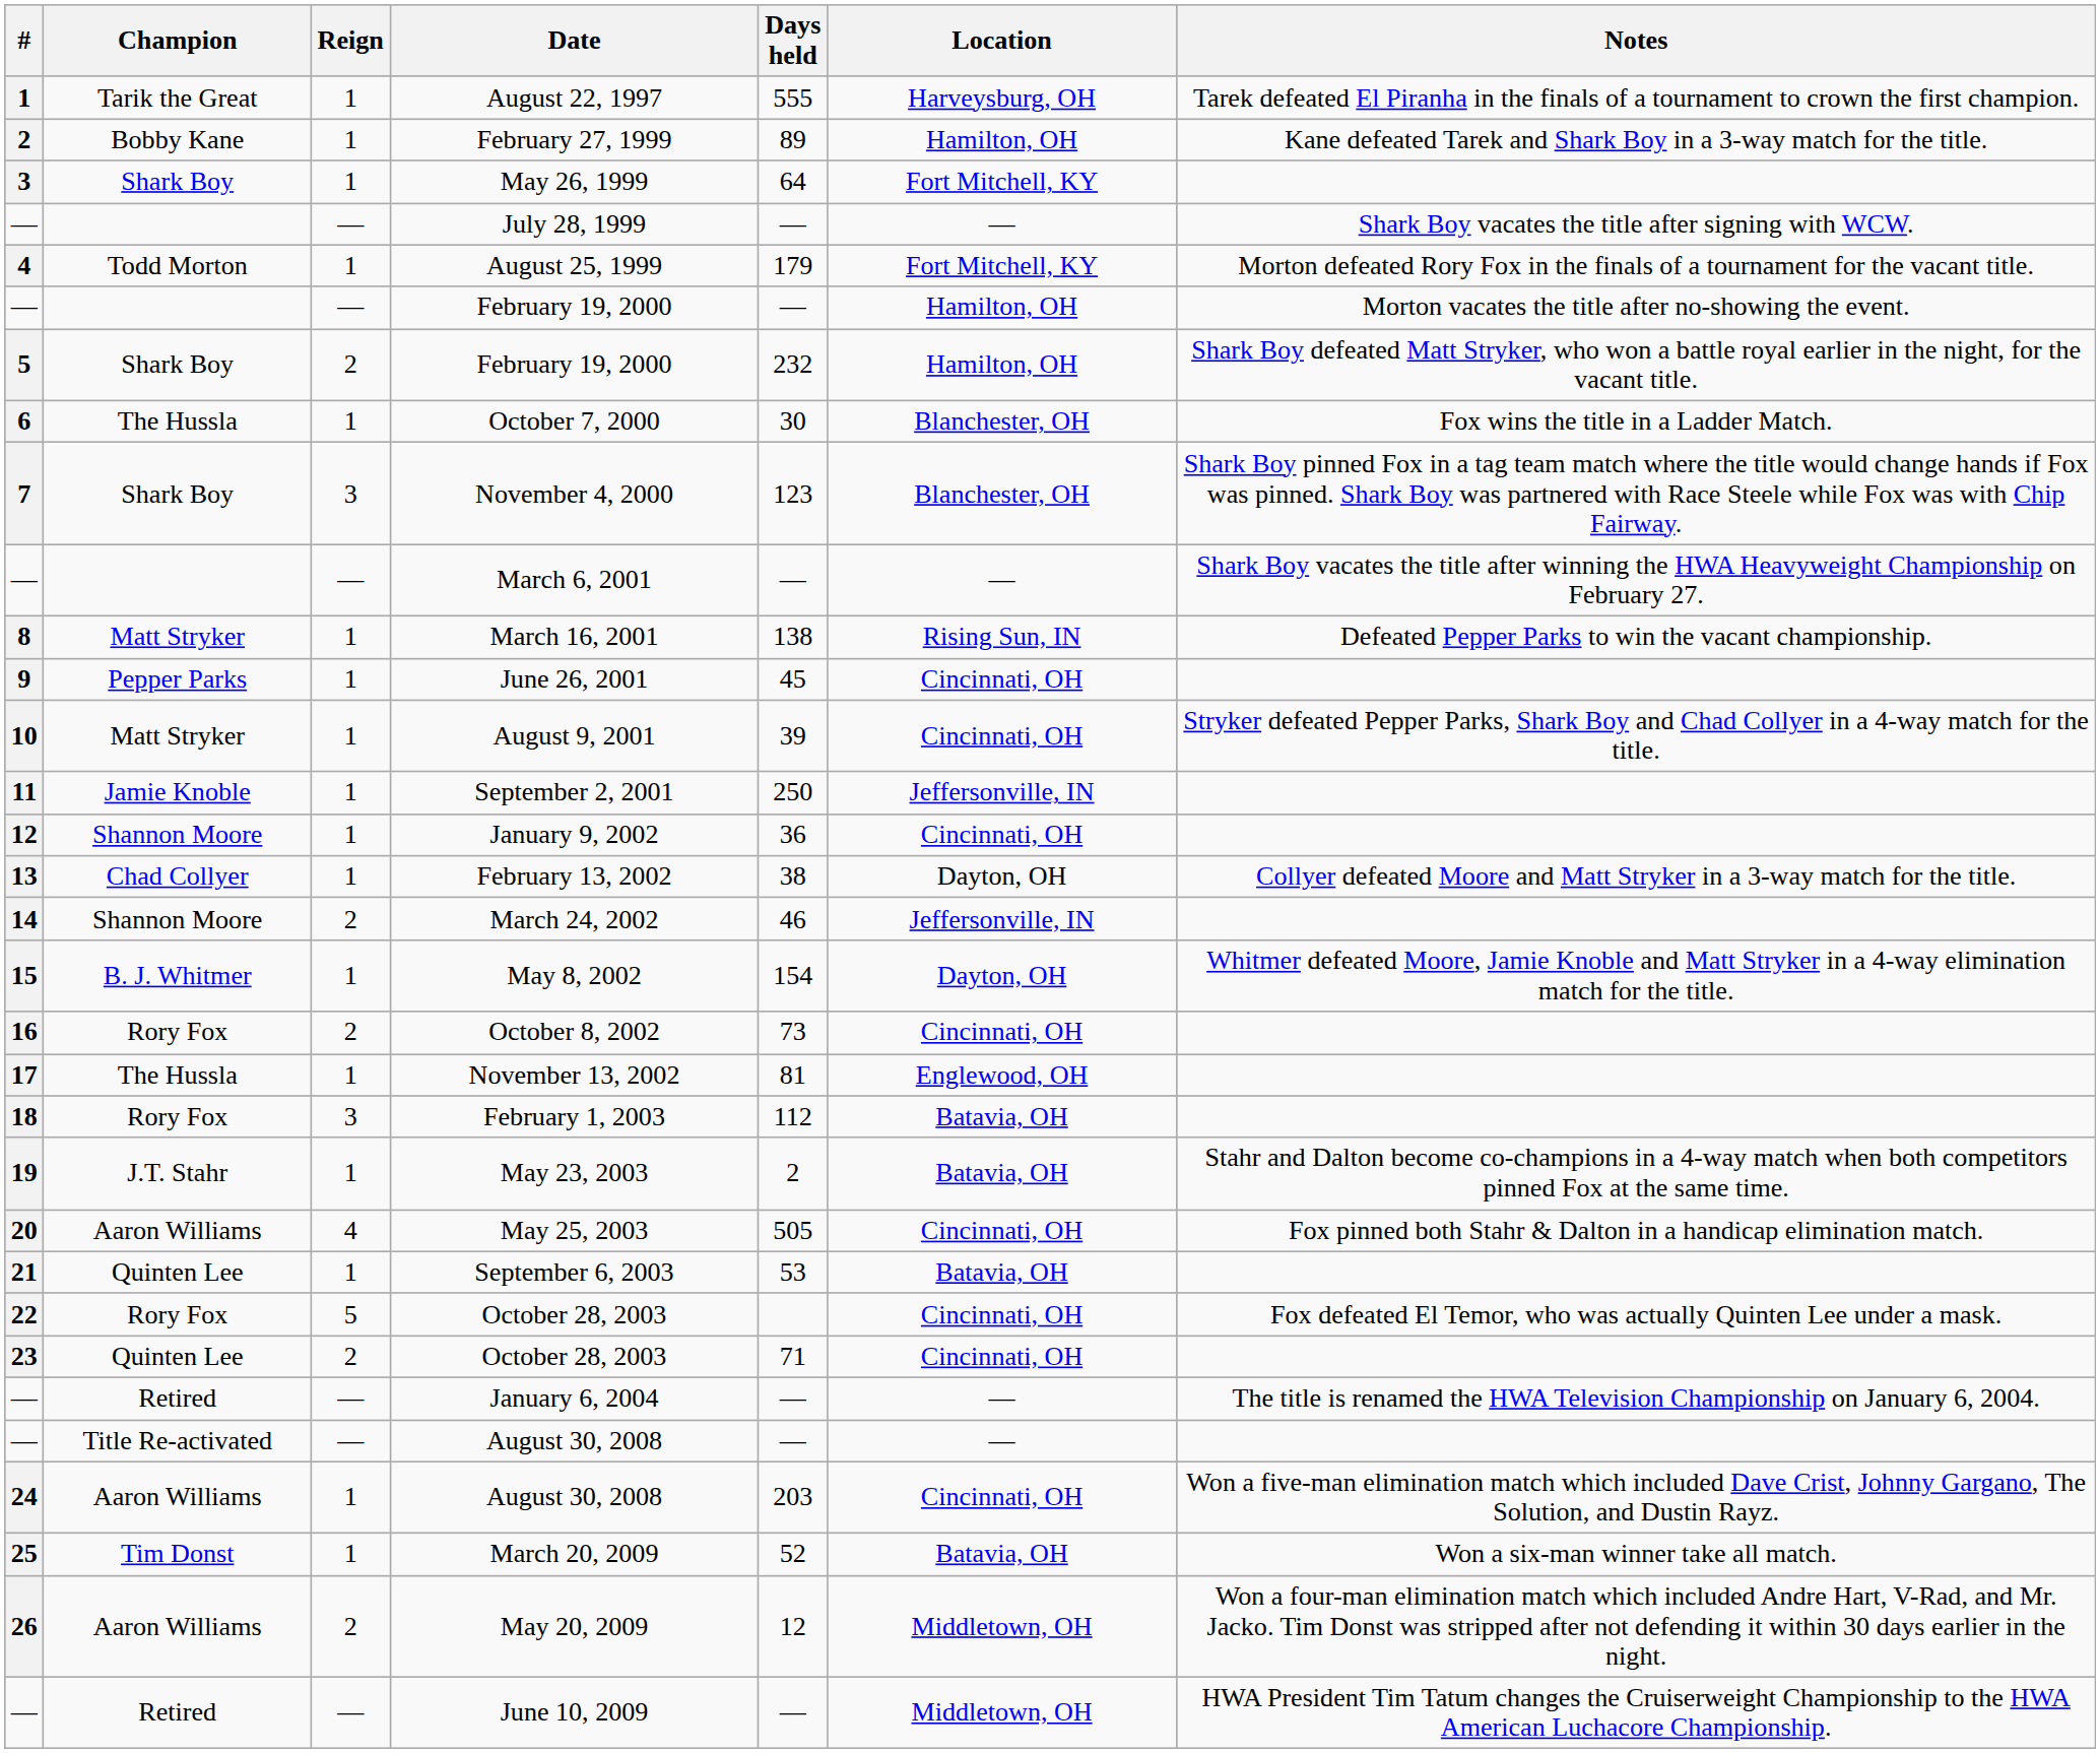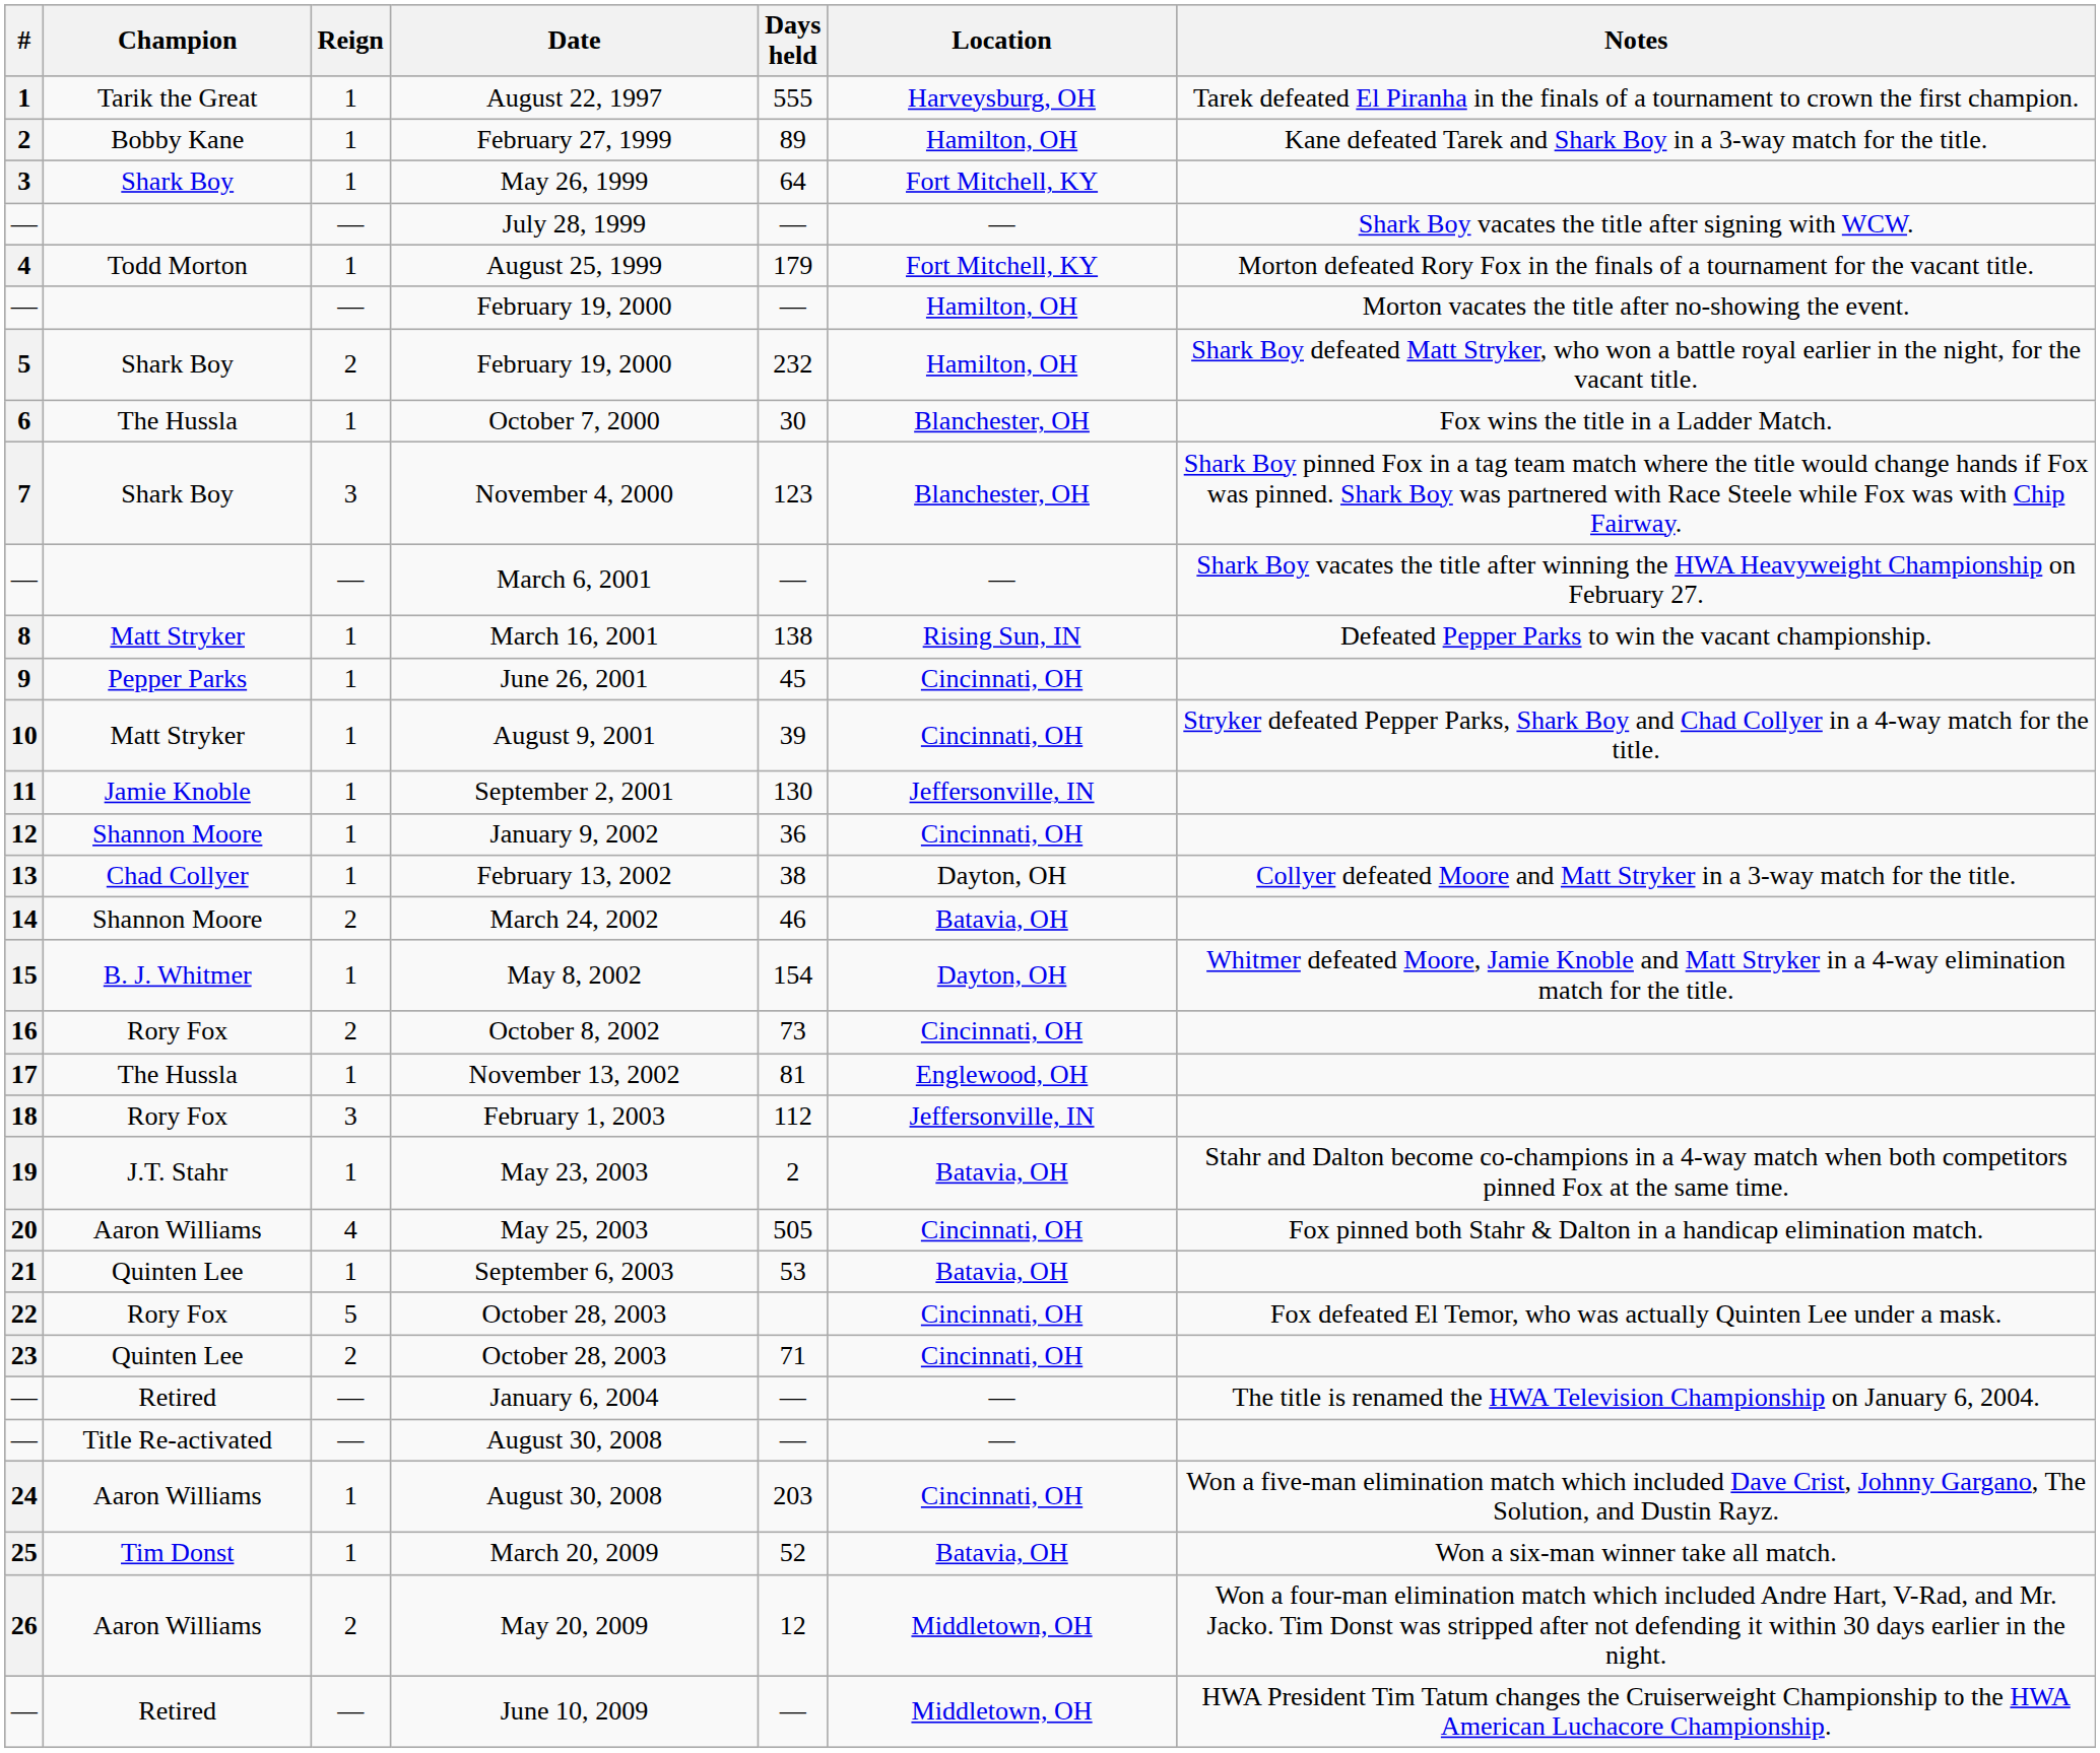 <table class="wikitable sortable" style="text-align: center" width=100%>
 <tr>
 <th width=0 data-sort-type="number">#</th>
 <th width=13%>Champion</th>
 <th width=0 data-sort-type="number">Reign</th>
 <th width=18%>Date</th>
 <th width=0 data-sort-type="number">Days held</th>
 <th width=17%>Location</th>
 <th width=45% class="unsortable">Notes</th>
 </tr>
 <tr>
 <th>1</th>
 <td>Tarik the Great</td>
 <td>1</td>
 <td>August 22, 1997</td>
 <td>555</td>
 <td><a href='#'>Harveysburg, OH</a></td>
 <td>Tarek defeated <a href='#'>El Piranha</a> in the finals of a tournament to crown the first champion.</td>
 </tr>
 <tr>
 <th>2</th>
 <td>Bobby Kane</td>
 <td>1</td>
 <td>February 27, 1999</td>
 <td>89</td>
 <td><a href='#'>Hamilton, OH</a></td>
 <td>Kane defeated Tarek and <a href='#'>Shark Boy</a> in a 3-way match for the title.</td>
 </tr>
 <tr>
 <th>3</th>
 <td><a href='#'>Shark Boy</a></td>
 <td>1</td>
 <td>May 26, 1999</td>
 <td>64</td>
 <td><a href='#'>Fort Mitchell, KY</a></td>
 <td></td>
 </tr>
 <tr>
 <td>—</td>
 <td></td>
 <td>—</td>
 <td>July 28, 1999</td>
 <td>—</td>
 <td>—</td>
 <td><a href='#'>Shark Boy</a> vacates the title after signing with <a href='#'>WCW</a>.</td>
 </tr>
 <tr>
 <th>4</th>
 <td>Todd Morton</td>
 <td>1</td>
 <td>August 25, 1999</td>
 <td>179</td>
 <td><a href='#'>Fort Mitchell, KY</a></td>
 <td>Morton defeated Rory Fox in the finals of a tournament for the vacant title.</td>
 </tr>
 <tr>
 <td>—</td>
 <td></td>
 <td>—</td>
 <td>February 19, 2000</td>
 <td>—</td>
 <td><a href='#'>Hamilton, OH</a></td>
 <td>Morton vacates the title after no-showing the event.</td>
 </tr>
 <tr>
 <th>5</th>
 <td>Shark Boy</td>
 <td>2</td>
 <td>February 19, 2000</td>
 <td>232</td>
 <td><a href='#'>Hamilton, OH</a></td>
 <td><a href='#'>Shark Boy</a> defeated <a href='#'>Matt Stryker</a>, who won a battle royal earlier in the night, for the vacant title.</td>
 </tr>
 <tr>
 <th>6</th>
 <td>The Hussla</td>
 <td>1</td>
 <td>October 7, 2000</td>
 <td>30</td>
 <td><a href='#'>Blanchester, OH</a></td>
 <td>Fox wins the title in a Ladder Match.</td>
 </tr>
 <tr>
 <th>7</th>
 <td>Shark Boy</td>
 <td>3</td>
 <td>November 4, 2000</td>
 <td>123</td>
 <td><a href='#'>Blanchester, OH</a></td>
 <td><a href='#'>Shark Boy</a> pinned Fox in a tag team match where the title would change hands if Fox was pinned. <a href='#'>Shark Boy</a> was partnered with Race Steele while Fox was with <a href='#'>Chip Fairway</a>.</td>
 </tr>
 <tr>
 <td>—</td>
 <td></td>
 <td>—</td>
 <td>March 6, 2001</td>
 <td>—</td>
 <td>—</td>
 <td><a href='#'>Shark Boy</a> vacates the title after winning the <a href='#'>HWA Heavyweight Championship</a> on February 27.</td>
 </tr>
 <tr>
 <th>8</th>
 <td><a href='#'>Matt Stryker</a></td>
 <td>1</td>
 <td>March 16, 2001</td>
 <td>138</td>
 <td><a href='#'>Rising Sun, IN</a></td>
 <td>Defeated <a href='#'>Pepper Parks</a> to win the vacant championship.</td>
 </tr>
 <tr>
 <th>9</th>
 <td><a href='#'>Pepper Parks</a></td>
 <td>1</td>
 <td>June 26, 2001</td>
 <td>45</td>
 <td><a href='#'>Cincinnati, OH</a></td>
 <td></td>
 </tr>
 <tr>
 <th>10</th>
 <td>Matt Stryker</td>
 <td>1</td>
 <td>August 9, 2001</td>
 <td>39</td>
 <td><a href='#'>Cincinnati, OH</a></td>
 <td><a href='#'>Stryker</a> defeated Pepper Parks, <a href='#'>Shark Boy</a> and <a href='#'>Chad Collyer</a> in a 4-way match for the title.</td>
 </tr>
 <tr>
 <th>11</th>
 <td><a href='#'>Jamie Knoble</a></td>
 <td>1</td>
 <td>September 2, 2001</td>
-<td>250</td>
+<td>130</td>
 <td><a href='#'>Jeffersonville, IN</a></td>
 <td></td>
 </tr>
 <tr>
 <th>12</th>
 <td><a href='#'>Shannon Moore</a></td>
 <td>1</td>
 <td>January 9, 2002</td>
 <td>36</td>
 <td><a href='#'>Cincinnati, OH</a></td>
 <td></td>
 </tr>
 <tr>
 <th>13</th>
 <td><a href='#'>Chad Collyer</a></td>
 <td>1</td>
 <td>February 13, 2002</td>
 <td>38</td>
 <td>Dayton, OH</td>
 <td><a href='#'>Collyer</a> defeated <a href='#'>Moore</a> and <a href='#'>Matt Stryker</a> in a 3-way match for the title.</td>
 </tr>
 <tr>
 <th>14</th>
 <td>Shannon Moore</td>
 <td>2</td>
 <td>March 24, 2002</td>
 <td>46</td>
-<td><a href='#'>Jeffersonville, IN</a></td>
+<td><a href='#'>Batavia, OH</a></td>
 <td></td>
 </tr>
 <tr>
 <th>15</th>
 <td><a href='#'>B. J. Whitmer</a></td>
 <td>1</td>
 <td>May 8, 2002</td>
 <td>154</td>
 <td><a href='#'>Dayton, OH</a></td>
 <td><a href='#'>Whitmer</a> defeated <a href='#'>Moore</a>, <a href='#'>Jamie Knoble</a> and <a href='#'>Matt Stryker</a> in a 4-way elimination match for the title.</td>
 </tr>
 <tr>
 <th>16</th>
 <td>Rory Fox</td>
 <td>2</td>
 <td>October 8, 2002</td>
 <td>73</td>
 <td><a href='#'>Cincinnati, OH</a></td>
 <td></td>
 </tr>
 <tr>
 <th>17</th>
 <td>The Hussla</td>
 <td>1</td>
 <td>November 13, 2002</td>
 <td>81</td>
 <td><a href='#'>Englewood, OH</a></td>
 <td></td>
 </tr>
 <tr>
 <th>18</th>
 <td>Rory Fox</td>
 <td>3</td>
 <td>February 1, 2003</td>
 <td>112</td>
-<td><a href='#'>Batavia, OH</a></td>
+<td><a href='#'>Jeffersonville, IN</a></td>
 <td></td>
 </tr>
 <tr>
 <th>19</th>
 <td>J.T. Stahr</td>
 <td>1</td>
 <td>May 23, 2003</td>
 <td>2</td>
 <td><a href='#'>Batavia, OH</a></td>
 <td>Stahr and Dalton become co-champions in a 4-way match when both competitors pinned Fox at the same time.</td>
 </tr>
 <tr>
 <th>20</th>
 <td>Aaron Williams</td>
 <td>4</td>
 <td>May 25, 2003</td>
 <td>505</td>
 <td><a href='#'>Cincinnati, OH</a></td>
 <td>Fox pinned both Stahr & Dalton in a handicap elimination match.</td>
 </tr>
 <tr>
 <th>21</th>
 <td>Quinten Lee</td>
 <td>1</td>
 <td>September 6, 2003</td>
 <td>53</td>
 <td><a href='#'>Batavia, OH</a></td>
 <td></td>
 </tr>
 <tr>
 <th>22</th>
 <td>Rory Fox</td>
 <td>5</td>
 <td>October 28, 2003</td>
 <td></td>
 <td><a href='#'>Cincinnati, OH</a></td>
 <td>Fox defeated El Temor, who was actually Quinten Lee under a mask.</td>
 </tr>
 <tr>
 <th>23</th>
 <td>Quinten Lee</td>
 <td>2</td>
 <td>October 28, 2003</td>
 <td>71</td>
 <td><a href='#'>Cincinnati, OH</a></td>
 <td></td>
 </tr>
 <tr>
 <td>—</td>
 <td>Retired</td>
 <td>—</td>
 <td>January 6, 2004</td>
 <td>—</td>
 <td>—</td>
 <td>The title is renamed the <a href='#'>HWA Television Championship</a> on January 6, 2004.</td>
 </tr>
 <tr>
 <td>—</td>
 <td>Title Re-activated</td>
 <td>—</td>
 <td>August 30, 2008</td>
 <td>—</td>
 <td>—</td>
 <td></td>
 </tr>
 <tr>
 <th>24</th>
 <td>Aaron Williams</td>
 <td>1</td>
 <td>August 30, 2008</td>
 <td>203</td>
 <td><a href='#'>Cincinnati, OH</a></td>
 <td>Won a five-man elimination match which included <a href='#'>Dave Crist</a>, <a href='#'>Johnny Gargano</a>, The Solution, and Dustin Rayz.</td>
 </tr>
 <tr>
 <th>25</th>
 <td><a href='#'>Tim Donst</a></td>
 <td>1</td>
 <td>March 20, 2009</td>
 <td>52</td>
 <td><a href='#'>Batavia, OH</a></td>
 <td>Won a six-man winner take all match.</td>
 </tr>
 <tr>
 <th>26</th>
 <td>Aaron Williams</td>
 <td>2</td>
 <td>May 20, 2009</td>
 <td>12</td>
 <td><a href='#'>Middletown, OH</a></td>
 <td>Won a four-man elimination match which included Andre Hart, V-Rad, and Mr. Jacko. Tim Donst was stripped after not defending it within 30 days earlier in the night.</td>
 </tr>
 <tr>
 <td>—</td>
 <td>Retired</td>
 <td>—</td>
 <td>June 10, 2009</td>
 <td>—</td>
 <td><a href='#'>Middletown, OH</a></td>
 <td>HWA President Tim Tatum changes the Cruiserweight Championship to the <a href='#'>HWA American Luchacore Championship</a>.</td>
 </tr>
 </table>
